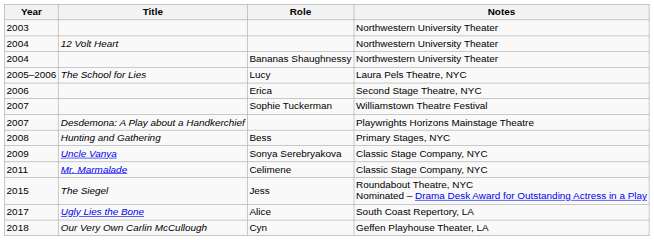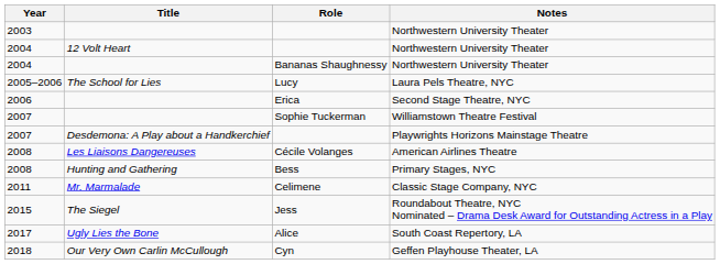 <table class="wikitable">
 <tr>
 <th>Year</th>
 <th>Title</th>
 <th>Role</th>
 <th>Notes</th>
 </tr>
 <tr>
 <td>2003</td>
 <td><em></em></td>
 <td></td>
 <td>Northwestern University Theater</td>
 </tr>
 <tr>
 <td>2004</td>
 <td><em>12 Volt Heart</em></td>
 <td></td>
 <td>Northwestern University Theater</td>
 </tr>
 <tr>
 <td>2004</td>
 <td><em></em></td>
 <td>Bananas Shaughnessy</td>
 <td>Northwestern University Theater</td>
 </tr>
 <tr>
 <td>2005–2006</td>
 <td><em>The School for Lies</em></td>
 <td>Lucy</td>
 <td>Laura Pels Theatre, NYC</td>
 </tr>
 <tr>
 <td>2006</td>
 <td><em></em></td>
 <td>Erica</td>
 <td>Second Stage Theatre, NYC</td>
 </tr>
 <tr>
 <td>2007</td>
 <td><em></em></td>
 <td>Sophie Tuckerman</td>
 <td>Williamstown Theatre Festival</td>
 </tr>
 <tr>
 <td>2007</td>
 <td><em>Desdemona: A Play about a Handkerchief</em></td>
 <td></td>
 <td>Playwrights Horizons Mainstage Theatre</td>
 </tr>
 <tr>
 <td>2008</td>
+<td><em><a href='#'>Les Liaisons Dangereuses</a></em></td>
+<td>Cécile Volanges</td>
+<td>American Airlines Theatre</td>
+</tr>
+<tr>
+<td>2008</td>
 <td><em>Hunting and Gathering</em></td>
 <td>Bess</td>
 <td>Primary Stages, NYC</td>
-</tr>
-<tr>
-<td>2009</td>
-<td><em><a href='#'>Uncle Vanya</a></em></td>
-<td>Sonya Serebryakova</td>
-<td>Classic Stage Company, NYC</td>
 </tr>
 <tr>
 <td>2011</td>
 <td><em><a href='#'>Mr. Marmalade</a></em></td>
 <td>Celimene</td>
 <td>Classic Stage Company, NYC</td>
 </tr>
 <tr>
 <td>2015</td>
 <td><em>The Siegel</em></td>
 <td>Jess</td>
 <td>Roundabout Theatre, NYC<br>Nominated – <a href='#'>Drama Desk Award for Outstanding Actress in a Play</a></td>
 </tr>
 <tr>
 <td>2017</td>
 <td><em><a href='#'>Ugly Lies the Bone</a></em></td>
 <td>Alice</td>
 <td>South Coast Repertory, LA</td>
 </tr>
 <tr>
 <td>2018</td>
 <td><em>Our Very Own Carlin McCullough</em></td>
 <td>Cyn</td>
 <td>Geffen Playhouse Theater, LA</td>
 </tr>
 </table>
